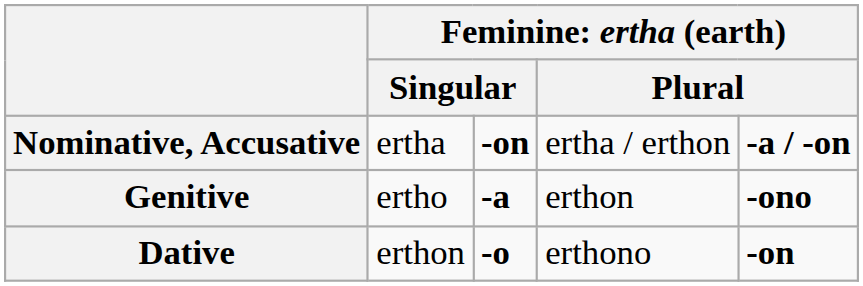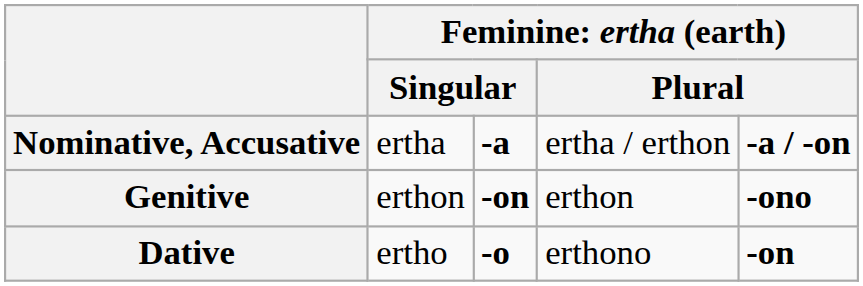 <table class="wikitable">
 <tr>
 <th rowspan="2"></th>
 <th colspan="4">Feminine: <em>ertha</em> (earth)</th>
 </tr>
 <tr>
 <th colspan="2">Singular</th>
 <th colspan="2">Plural</th>
 </tr>
 <tr>
 <th>Nominative, Accusative</th>
 <td>ertha</td>
-<td><strong>-on</strong></td>
+<td><strong>-a</strong></td>
 <td>ertha / erthon</td>
 <td><strong>-a / -on</strong></td>
 </tr>
 <tr>
 <th>Genitive</th>
-<td>ertho</td>
-<td><strong>-a</strong></td>
+<td>erthon</td>
+<td><strong>-on</strong></td>
 <td>erthon</td>
 <td><strong>-ono</strong></td>
 </tr>
 <tr>
 <th>Dative</th>
-<td>erthon</td>
+<td>ertho</td>
 <td><strong>-o</strong></td>
 <td>erthono</td>
 <td><strong>-on</strong></td>
 </tr>
 </table>
